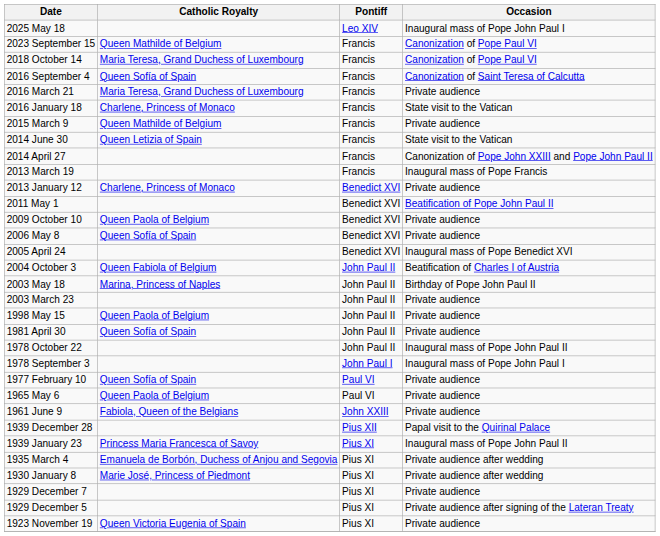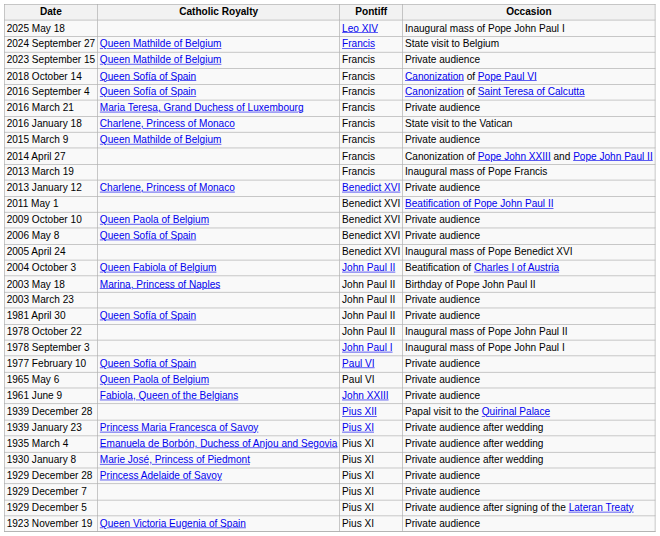 <table class="wikitable sortable">
 <tr>
 <th>Date</th>
 <th>Catholic Royalty</th>
 <th>Pontiff</th>
 <th>Occasion</th>
 </tr>
 <tr>
 <td>2025 May 18</td>
 <td></td>
 <td><a href='#'>Leo XIV</a></td>
 <td>Inaugural mass of Pope John Paul I</td>
 </tr>
 <tr>
+<td>2024 September 27</td>
+<td><a href='#'>Queen Mathilde of Belgium</a></td>
+<td><a href='#'>Francis</a></td>
+<td>State visit to Belgium</td>
+</tr>
+<tr>
 <td>2023 September 15</td>
 <td><a href='#'>Queen Mathilde of Belgium</a></td>
 <td>Francis</td>
-<td><a href='#'>Canonization</a> of <a href='#'>Pope Paul VI</a></td>
+<td>Private audience</td>
 </tr>
 <tr>
 <td>2018 October 14</td>
-<td><a href='#'>Maria Teresa, Grand Duchess of Luxembourg</a></td>
+<td><a href='#'>Queen Sofía of Spain</a></td>
 <td>Francis</td>
 <td><a href='#'>Canonization</a> of <a href='#'>Pope Paul VI</a></td>
 </tr>
 <tr>
 <td>2016 September 4</td>
 <td><a href='#'>Queen Sofía of Spain</a></td>
 <td>Francis</td>
 <td><a href='#'>Canonization</a> of <a href='#'>Saint Teresa of Calcutta</a></td>
 </tr>
 <tr>
 <td>2016 March 21</td>
 <td><a href='#'>Maria Teresa, Grand Duchess of Luxembourg</a></td>
 <td>Francis</td>
 <td>Private audience</td>
 </tr>
 <tr>
 <td>2016 January 18</td>
 <td><a href='#'>Charlene, Princess of Monaco</a></td>
 <td>Francis</td>
 <td>State visit to the Vatican</td>
 </tr>
 <tr>
 <td>2015 March 9</td>
 <td><a href='#'>Queen Mathilde of Belgium</a></td>
 <td>Francis</td>
 <td>Private audience</td>
-</tr>
-<tr>
-<td>2014 June 30</td>
-<td><a href='#'>Queen Letizia of Spain</a></td>
-<td>Francis</td>
-<td>State visit to the Vatican</td>
 </tr>
 <tr>
 <td>2014 April 27</td>
 <td></td>
 <td>Francis</td>
 <td>Canonization of <a href='#'>Pope John XXIII</a> and <a href='#'>Pope John Paul II</a></td>
 </tr>
 <tr>
 <td>2013 March 19</td>
 <td></td>
 <td>Francis</td>
 <td>Inaugural mass of Pope Francis</td>
 </tr>
 <tr>
 <td>2013 January 12</td>
 <td><a href='#'>Charlene, Princess of Monaco</a></td>
 <td><a href='#'>Benedict XVI</a></td>
 <td>Private audience</td>
 </tr>
 <tr>
 <td>2011 May 1</td>
 <td></td>
 <td>Benedict XVI</td>
 <td><a href='#'>Beatification of Pope John Paul II</a></td>
 </tr>
 <tr>
 <td>2009 October 10</td>
 <td><a href='#'>Queen Paola of Belgium</a></td>
 <td>Benedict XVI</td>
 <td>Private audience</td>
 </tr>
 <tr>
 <td>2006 May 8</td>
 <td><a href='#'>Queen Sofía of Spain</a></td>
 <td>Benedict XVI</td>
 <td>Private audience</td>
 </tr>
 <tr>
 <td>2005 April 24</td>
 <td></td>
 <td>Benedict XVI</td>
 <td>Inaugural mass of Pope Benedict XVI</td>
 </tr>
 <tr>
 <td>2004 October 3</td>
 <td><a href='#'>Queen Fabiola of Belgium</a></td>
 <td><a href='#'>John Paul II</a></td>
 <td>Beatification of <a href='#'>Charles I of Austria</a></td>
 </tr>
 <tr>
 <td>2003 May 18</td>
 <td><a href='#'>Marina, Princess of Naples</a></td>
 <td>John Paul II</td>
 <td>Birthday of Pope John Paul II</td>
 </tr>
 <tr>
 <td>2003 March 23</td>
 <td></td>
 <td>John Paul II</td>
 <td>Private audience</td>
 </tr>
 <tr>
-<td>1998 May 15</td>
-<td><a href='#'>Queen Paola of Belgium</a></td>
-<td>John Paul II</td>
-<td>Private audience</td>
-</tr>
-<tr>
 <td>1981 April 30</td>
 <td><a href='#'>Queen Sofía of Spain</a></td>
 <td>John Paul II</td>
 <td>Private audience</td>
 </tr>
 <tr>
 <td>1978 October 22</td>
 <td></td>
 <td>John Paul II</td>
 <td>Inaugural mass of Pope John Paul II</td>
 </tr>
 <tr>
 <td>1978 September 3</td>
 <td></td>
 <td><a href='#'>John Paul I</a></td>
 <td>Inaugural mass of Pope John Paul I</td>
 </tr>
 <tr>
 <td>1977 February 10</td>
 <td><a href='#'>Queen Sofía of Spain</a></td>
 <td><a href='#'>Paul VI</a></td>
 <td>Private audience</td>
 </tr>
 <tr>
 <td>1965 May 6</td>
 <td><a href='#'>Queen Paola of Belgium</a></td>
 <td>Paul VI</td>
 <td>Private audience</td>
 </tr>
 <tr>
 <td>1961 June 9</td>
 <td><a href='#'>Fabiola, Queen of the Belgians</a></td>
 <td><a href='#'>John XXIII</a></td>
 <td>Private audience</td>
 </tr>
 <tr>
 <td>1939 December 28</td>
 <td></td>
 <td><a href='#'>Pius XII</a></td>
 <td>Papal visit to the <a href='#'>Quirinal Palace</a></td>
 </tr>
 <tr>
 <td>1939 January 23</td>
 <td><a href='#'>Princess Maria Francesca of Savoy</a></td>
 <td><a href='#'>Pius XI</a></td>
-<td>Inaugural mass of Pope John Paul II</td>
+<td>Private audience after wedding</td>
 </tr>
 <tr>
 <td>1935 March 4</td>
 <td><a href='#'>Emanuela de Borbón, Duchess of Anjou and Segovia</a></td>
 <td>Pius XI</td>
 <td>Private audience after wedding</td>
 </tr>
 <tr>
 <td>1930 January 8</td>
 <td><a href='#'>Marie José, Princess of Piedmont</a></td>
 <td>Pius XI</td>
 <td>Private audience after wedding</td>
+</tr>
+<tr>
+<td>1929 December 28</td>
+<td><a href='#'>Princess Adelaide of Savoy</a></td>
+<td>Pius XI</td>
+<td>Private audience</td>
 </tr>
 <tr>
 <td>1929 December 7</td>
 <td></td>
 <td>Pius XI</td>
 <td>Private audience</td>
 </tr>
 <tr>
 <td>1929 December 5</td>
 <td></td>
 <td>Pius XI</td>
 <td>Private audience after signing of the <a href='#'>Lateran Treaty</a></td>
 </tr>
 <tr>
 <td>1923 November 19</td>
 <td><a href='#'>Queen Victoria Eugenia of Spain</a></td>
 <td>Pius XI</td>
 <td>Private audience</td>
 </tr>
 <tr>
 </tr>
 </table>
